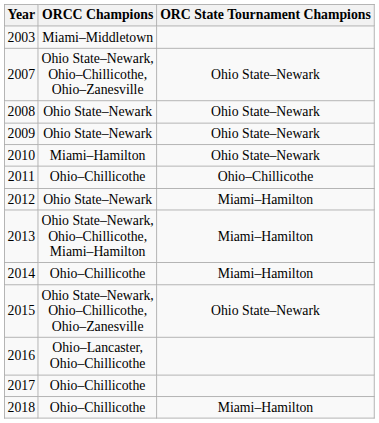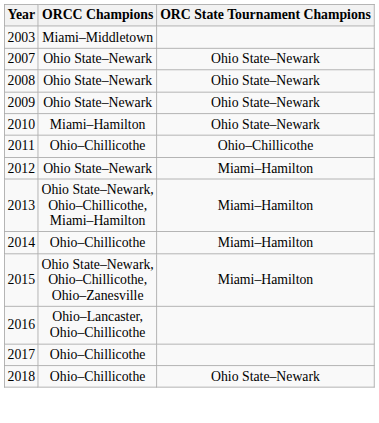 <table class="wikitable" style="text-align:center;">
 <tr>
 <th>Year</th>
 <th>ORCC Champions</th>
 <th>ORC State Tournament Champions</th>
 </tr>
 <tr>
 <td>2003</td>
 <td>Miami–Middletown</td>
 <td></td>
 </tr>
 <tr>
 <td>2007</td>
-<td>Ohio State–Newark,<br>Ohio–Chillicothe,<br>Ohio–Zanesville</td>
+<td>Ohio State–Newark</td>
 <td>Ohio State–Newark</td>
 </tr>
 <tr>
 <td>2008</td>
 <td>Ohio State–Newark</td>
 <td>Ohio State–Newark</td>
 </tr>
 <tr>
 <td>2009</td>
 <td>Ohio State–Newark</td>
 <td>Ohio State–Newark</td>
 </tr>
 <tr>
 <td>2010</td>
 <td>Miami–Hamilton</td>
 <td>Ohio State–Newark</td>
 </tr>
 <tr>
 <td>2011</td>
 <td>Ohio–Chillicothe</td>
 <td>Ohio–Chillicothe</td>
 </tr>
 <tr>
 <td>2012</td>
 <td>Ohio State–Newark</td>
 <td>Miami–Hamilton</td>
 </tr>
 <tr>
 <td>2013</td>
 <td>Ohio State–Newark,<br>Ohio–Chillicothe,<br>Miami–Hamilton</td>
 <td>Miami–Hamilton</td>
 </tr>
 <tr>
 <td>2014</td>
 <td>Ohio–Chillicothe</td>
 <td>Miami–Hamilton</td>
 </tr>
 <tr>
 <td>2015</td>
 <td>Ohio State–Newark,<br>Ohio–Chillicothe,<br>Ohio–Zanesville</td>
-<td>Ohio State–Newark</td>
+<td>Miami–Hamilton</td>
 </tr>
 <tr>
 <td>2016</td>
 <td>Ohio–Lancaster,<br>Ohio–Chillicothe</td>
 <td></td>
 </tr>
 <tr>
 <td>2017</td>
 <td>Ohio–Chillicothe</td>
 <td></td>
 </tr>
 <tr>
 <td>2018</td>
 <td>Ohio–Chillicothe</td>
-<td>Miami–Hamilton</td>
+<td>Ohio State–Newark</td>
 </tr>
 </table>
